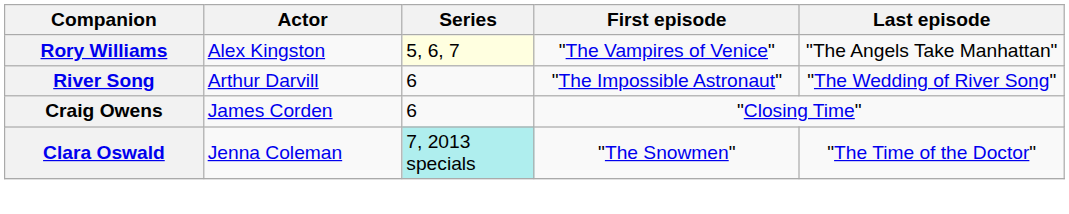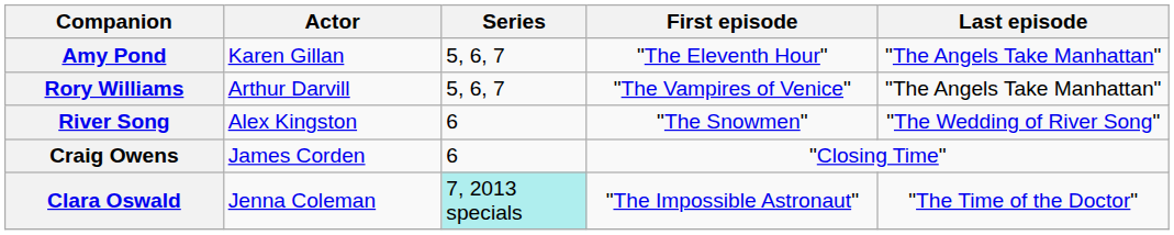 <table class="wikitable plainrowheaders" style="width:100%;">
 <tr>
 <th scope="col" style="width:15%;">Companion</th>
 <th scope="col" style="width:15%;">Actor</th>
 <th scope="col" style="width:10%;">Series</th>
 <th scope="col" style="width:20%;">First episode</th>
 <th scope="col" style="width:20%;">Last episode</th>
 </tr>
 <tr>
+<th scope="row"><a href='#'>Amy Pond</a></th>
+<td><a href='#'>Karen Gillan</a></td>
+<td>5, 6, 7</td>
+<td align="center">"<a href='#'>The Eleventh Hour</a>"</td>
+<td align="center">"<a href='#'>The Angels Take Manhattan</a>"</td>
+</tr>
+<tr>
 <th scope="row"><a href='#'>Rory Williams</a></th>
-<td><a href='#'>Alex Kingston</a></td>
-<td style="background: lightyellow;">5, 6, 7</td>
+<td><a href='#'>Arthur Darvill</a></td>
+<td>5, 6, 7</td>
 <td align="center">"<a href='#'>The Vampires of Venice</a>"</td>
 <td align="center">"The Angels Take Manhattan"</td>
 </tr>
 <tr>
 <th scope="row"><a href='#'>River Song</a></th>
-<td><a href='#'>Arthur Darvill</a></td>
+<td><a href='#'>Alex Kingston</a></td>
 <td>6</td>
-<td align="center">"<a href='#'>The Impossible Astronaut</a>"</td>
+<td align="center">"<a href='#'>The Snowmen</a>"</td>
 <td align="center">"<a href='#'>The Wedding of River Song</a>"</td>
 </tr>
 <tr>
 <th scope="row">Craig Owens</th>
 <td><a href='#'>James Corden</a></td>
 <td>6</td>
 <td align="center" colspan="2">"<a href='#'>Closing Time</a>"</td>
 </tr>
 <tr>
 <th scope="row"><a href='#'>Clara Oswald</a></th>
 <td><a href='#'>Jenna Coleman</a></td>
 <td style="background: paleturquoise;">7, 2013 specials</td>
-<td align="center">"<a href='#'>The Snowmen</a>"</td>
+<td align="center">"<a href='#'>The Impossible Astronaut</a>"</td>
 <td align="center">"<a href='#'>The Time of the Doctor</a>"</td>
 </tr>
 <tr>
 </tr>
 </table>
